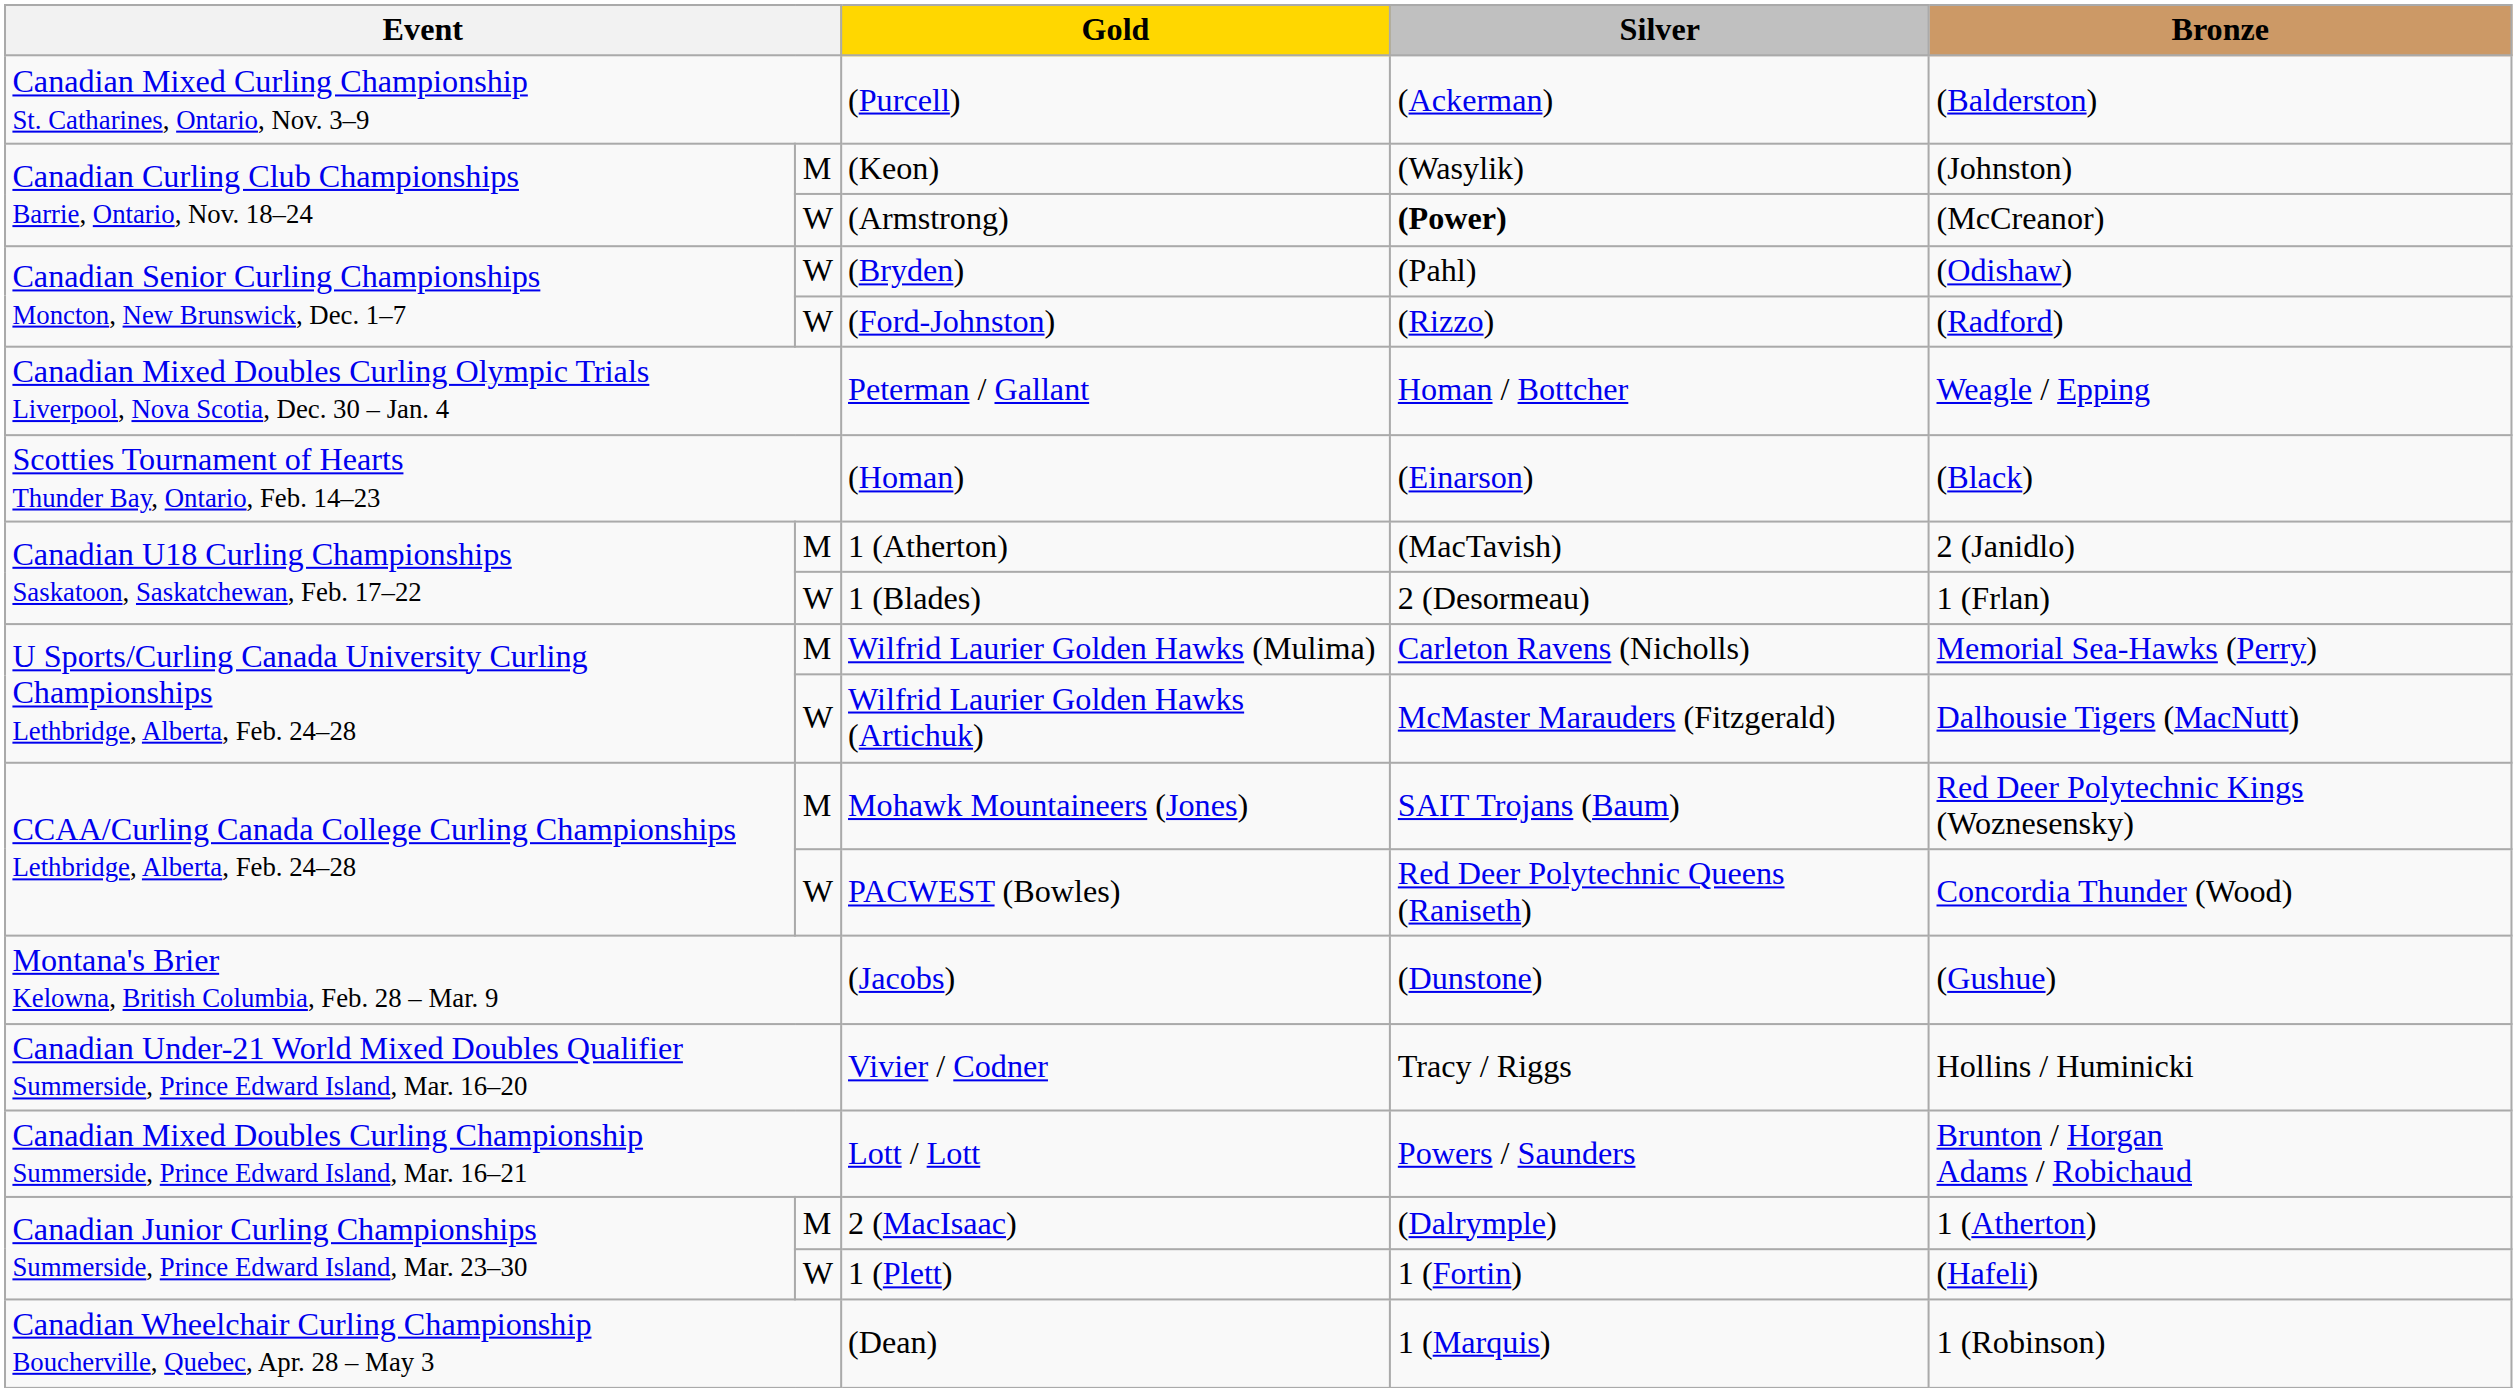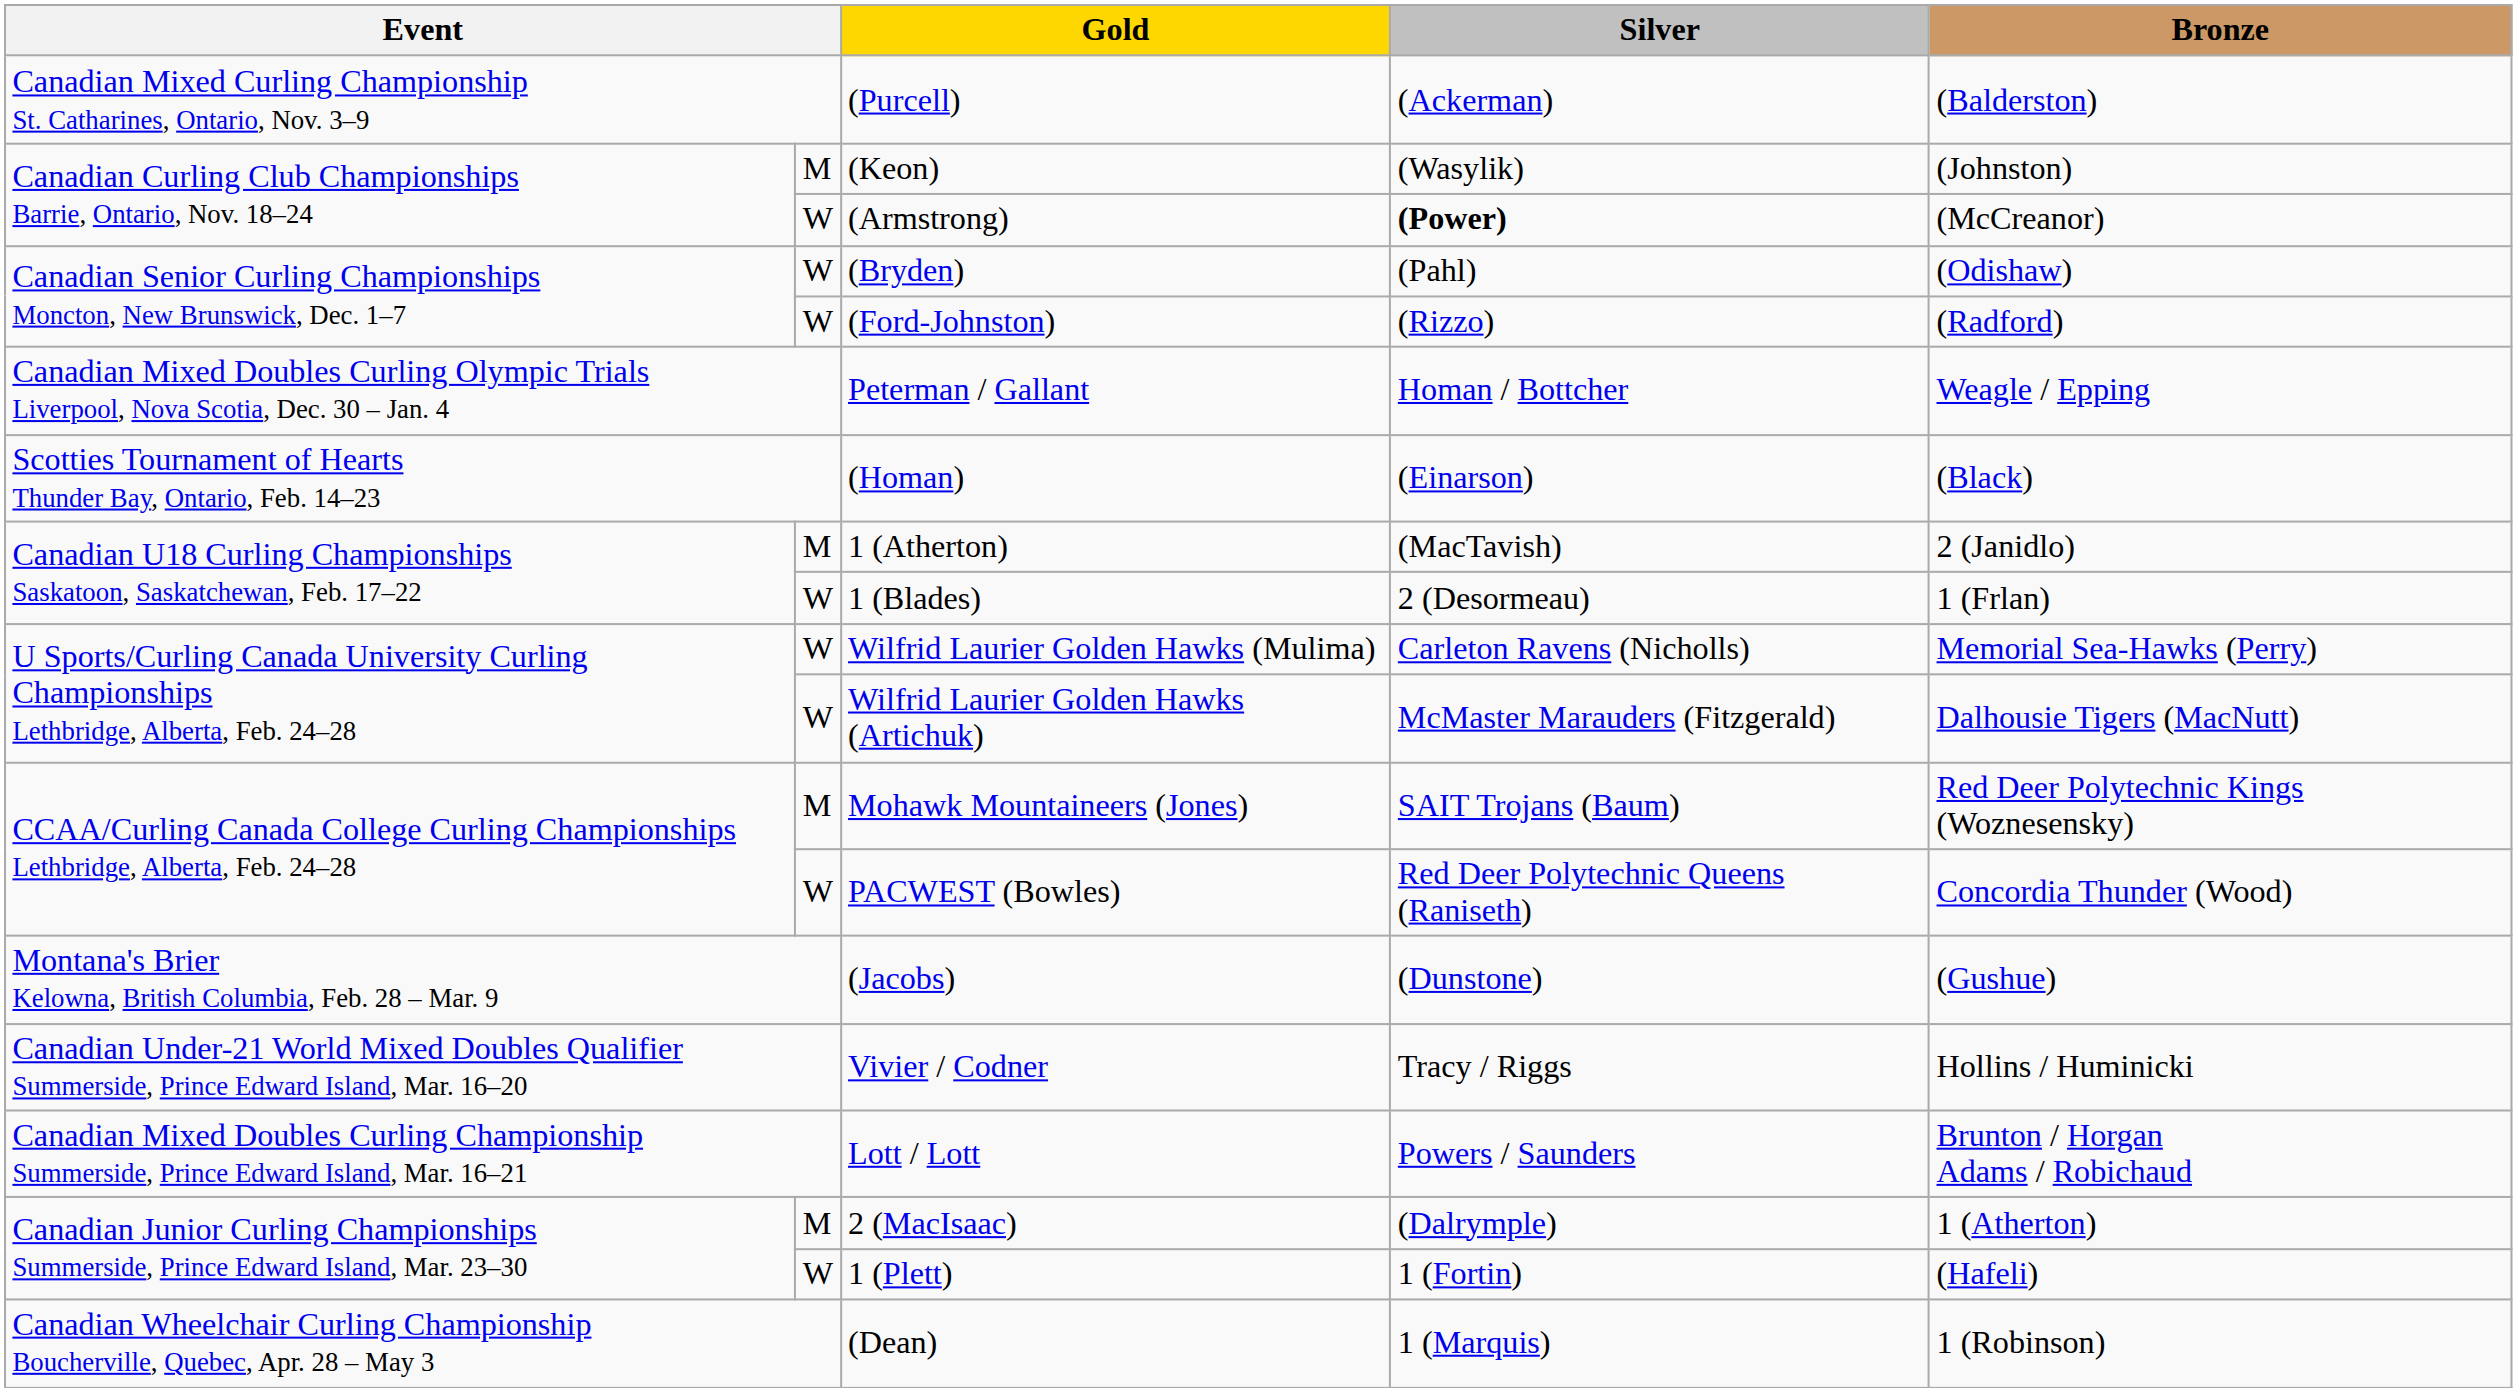 <table class="wikitable">
 <tr>
 <th colspan="2">Event</th>
 <th style="background:gold">Gold</th>
 <th style="background:silver">Silver</th>
 <th style="background:#cc9966">Bronze</th>
 </tr>
 <tr>
 <td colspan="2"><a href='#'>Canadian Mixed Curling Championship</a> <br> <small><a href='#'>St. Catharines</a>, <a href='#'>Ontario</a>, Nov. 3–9</small></td>
 <td> (<a href='#'>Purcell</a>)</td>
 <td> (<a href='#'>Ackerman</a>)</td>
 <td> (<a href='#'>Balderston</a>)</td>
 </tr>
 <tr>
 <td rowspan="2"><a href='#'>Canadian Curling Club Championships</a> <br> <small><a href='#'>Barrie</a>, <a href='#'>Ontario</a>, Nov. 18–24</small></td>
 <td>M</td>
 <td> (Keon)</td>
 <td> (Wasylik)</td>
 <td> (Johnston)</td>
 </tr>
 <tr>
 <td>W</td>
 <td> (Armstrong)</td>
 <td><strong> (Power)</strong></td>
 <td> (McCreanor)</td>
 </tr>
 <tr>
 <td rowspan="2"><a href='#'>Canadian Senior Curling Championships</a> <br> <small><a href='#'>Moncton</a>, <a href='#'>New Brunswick</a>, Dec. 1–7</small></td>
 <td>W</td>
 <td> (<a href='#'>Bryden</a>)</td>
 <td> (Pahl)</td>
 <td> (<a href='#'>Odishaw</a>)</td>
 </tr>
 <tr>
 <td>W</td>
 <td> (<a href='#'>Ford-Johnston</a>)</td>
 <td> (<a href='#'>Rizzo</a>)</td>
 <td> (<a href='#'>Radford</a>)</td>
 </tr>
 <tr>
 <td colspan="2"><a href='#'>Canadian Mixed Doubles Curling Olympic Trials</a> <br> <small><a href='#'>Liverpool</a>, <a href='#'>Nova Scotia</a>, Dec. 30 – Jan. 4</small></td>
 <td> <a href='#'>Peterman</a> / <a href='#'>Gallant</a></td>
 <td> <a href='#'>Homan</a> / <a href='#'>Bottcher</a></td>
 <td> <a href='#'>Weagle</a> / <a href='#'>Epping</a></td>
 </tr>
 <tr>
 <td colspan="2"><a href='#'>Scotties Tournament of Hearts</a> <br> <small><a href='#'>Thunder Bay</a>, <a href='#'>Ontario</a>, Feb. 14–23</small></td>
 <td> (<a href='#'>Homan</a>)</td>
 <td> (<a href='#'>Einarson</a>)</td>
 <td> (<a href='#'>Black</a>)</td>
 </tr>
 <tr>
 <td rowspan="2"><a href='#'>Canadian U18 Curling Championships</a> <br> <small><a href='#'>Saskatoon</a>, <a href='#'>Saskatchewan</a>, Feb. 17–22</small></td>
 <td>M</td>
 <td> 1 (Atherton)</td>
 <td> (MacTavish)</td>
 <td> 2 (Janidlo)</td>
 </tr>
 <tr>
 <td>W</td>
 <td> 1 (Blades)</td>
 <td> 2 (Desormeau)</td>
 <td> 1 (Frlan)</td>
 </tr>
 <tr>
 <td rowspan="2"><a href='#'>U Sports/Curling Canada University Curling Championships</a> <br> <small><a href='#'>Lethbridge</a>, <a href='#'>Alberta</a>, Feb. 24–28</small></td>
-<td>M</td>
+<td>W</td>
 <td> <a href='#'>Wilfrid Laurier Golden Hawks</a> (Mulima)</td>
 <td> <a href='#'>Carleton Ravens</a> (Nicholls)</td>
 <td> <a href='#'>Memorial Sea-Hawks</a> (<a href='#'>Perry</a>)</td>
 </tr>
 <tr>
 <td>W</td>
 <td> <a href='#'>Wilfrid Laurier Golden Hawks</a> (<a href='#'>Artichuk</a>)</td>
 <td> <a href='#'>McMaster Marauders</a> (Fitzgerald)</td>
 <td> <a href='#'>Dalhousie Tigers</a> (<a href='#'>MacNutt</a>)</td>
 </tr>
 <tr>
 <td rowspan="2"><a href='#'>CCAA/Curling Canada College Curling Championships</a> <br> <small><a href='#'>Lethbridge</a>, <a href='#'>Alberta</a>, Feb. 24–28</small></td>
 <td>M</td>
 <td> <a href='#'>Mohawk Mountaineers</a> (<a href='#'>Jones</a>)</td>
 <td> <a href='#'>SAIT Trojans</a> (<a href='#'>Baum</a>)</td>
 <td> <a href='#'>Red Deer Polytechnic Kings</a> (Woznesensky)</td>
 </tr>
 <tr>
 <td>W</td>
 <td> <a href='#'>PACWEST</a> (Bowles)</td>
 <td> <a href='#'>Red Deer Polytechnic Queens</a> (<a href='#'>Raniseth</a>)</td>
 <td> <a href='#'>Concordia Thunder</a> (Wood)</td>
 </tr>
 <tr>
 <td colspan="2"><a href='#'>Montana's Brier</a> <br> <small><a href='#'>Kelowna</a>, <a href='#'>British Columbia</a>, Feb. 28 – Mar. 9</small></td>
 <td> (<a href='#'>Jacobs</a>)</td>
 <td> (<a href='#'>Dunstone</a>)</td>
 <td> (<a href='#'>Gushue</a>)</td>
 </tr>
 <tr>
 <td colspan="2"><a href='#'>Canadian Under-21 World Mixed Doubles Qualifier</a> <br> <small><a href='#'>Summerside</a>, <a href='#'>Prince Edward Island</a>, Mar. 16–20</small></td>
 <td> <a href='#'>Vivier</a> / <a href='#'>Codner</a></td>
 <td> Tracy / Riggs</td>
 <td> Hollins / Huminicki</td>
 </tr>
 <tr>
 <td colspan="2"><a href='#'>Canadian Mixed Doubles Curling Championship</a> <br> <small><a href='#'>Summerside</a>, <a href='#'>Prince Edward Island</a>, Mar. 16–21</small></td>
 <td> <a href='#'>Lott</a> / <a href='#'>Lott</a></td>
 <td> <a href='#'>Powers</a> / <a href='#'>Saunders</a></td>
 <td> <a href='#'>Brunton</a> / <a href='#'>Horgan</a> <br>  <a href='#'>Adams</a> / <a href='#'>Robichaud</a></td>
 </tr>
 <tr>
 <td rowspan="2"><a href='#'>Canadian Junior Curling Championships</a> <br> <small><a href='#'>Summerside</a>, <a href='#'>Prince Edward Island</a>, Mar. 23–30</small></td>
 <td>M</td>
 <td> 2 (<a href='#'>MacIsaac</a>)</td>
 <td> (<a href='#'>Dalrymple</a>)</td>
 <td> 1 (<a href='#'>Atherton</a>)</td>
 </tr>
 <tr>
 <td>W</td>
 <td> 1 (<a href='#'>Plett</a>)</td>
 <td> 1 (<a href='#'>Fortin</a>)</td>
 <td> (<a href='#'>Hafeli</a>)</td>
 </tr>
 <tr>
 <td colspan="2"><a href='#'>Canadian Wheelchair Curling Championship</a> <br> <small><a href='#'>Boucherville</a>, <a href='#'>Quebec</a>, Apr. 28 – May 3</small></td>
 <td> (Dean)</td>
 <td> 1 (<a href='#'>Marquis</a>)</td>
 <td> 1 (Robinson)</td>
 </tr>
 </table>
